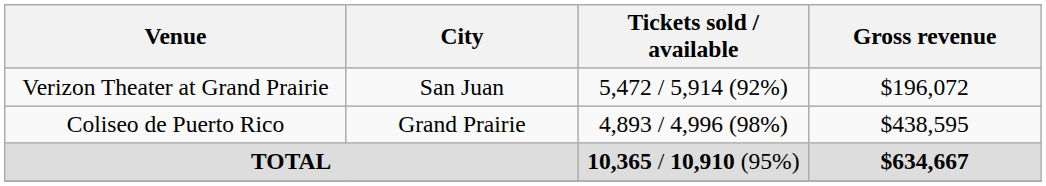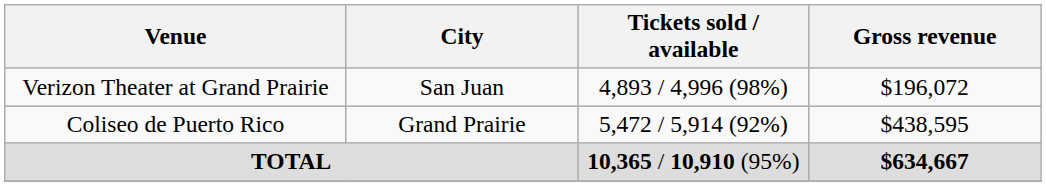 <table class="wikitable" style="text-align:center">
 <tr>
 <th style="width:225px;">Venue</th>
 <th style="width:150px;">City</th>
 <th style="width:150px;">Tickets sold / available</th>
 <th style="width:150px;">Gross revenue</th>
 </tr>
 <tr>
 <td align="center">Verizon Theater at Grand Prairie</td>
 <td align="center">San Juan</td>
-<td align="center">5,472 / 5,914 (92%)</td>
+<td align="center">4,893  / 4,996 (98%)</td>
 <td align="center">$196,072</td>
 </tr>
 <tr>
 <td align="center">Coliseo de Puerto Rico</td>
 <td align="center">Grand Prairie</td>
-<td align="center">4,893  / 4,996 (98%)</td>
+<td align="center">5,472 / 5,914 (92%)</td>
 <td align="center">$438,595</td>
 </tr>
 <tr style="background:#ddd;">
 <td align="center" colspan="2"><strong>TOTAL</strong></td>
 <td align="center"><strong>10,365</strong> / <strong>10,910</strong> (95%)</td>
 <td align="center"><strong>$634,667</strong></td>
 </tr>
 <tr>
 </tr>
 </table>
